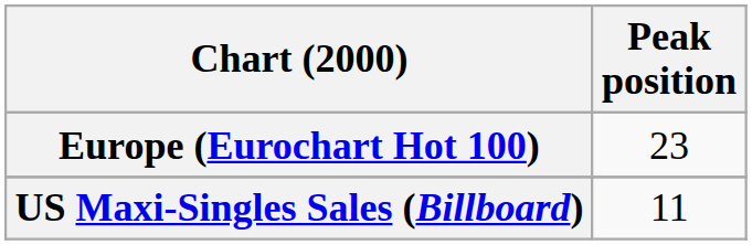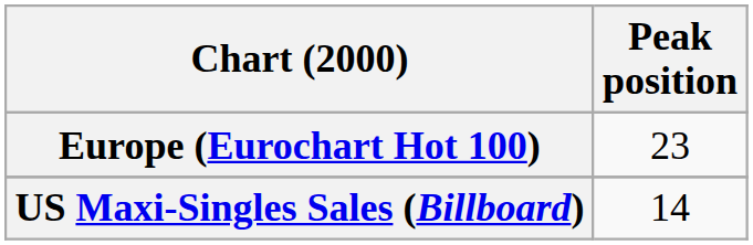 <table class="wikitable sortable plainrowheaders" style="text-align:center">
 <tr>
 <th>Chart (2000)</th>
 <th>Peak<br>position</th>
 </tr>
 <tr>
 </tr>
 <tr>
 <th scope="row">Europe (<a href='#'>Eurochart Hot 100</a>)</th>
 <td>23</td>
 </tr>
 <tr>
 </tr>
 <tr>
 </tr>
 <tr>
 </tr>
 <tr>
 </tr>
 <tr>
 </tr>
 <tr>
 </tr>
 <tr>
 </tr>
 <tr>
 <th scope="row">US <a href='#'>Maxi-Singles Sales</a> (<em><a href='#'>Billboard</a></em>)</th>
-<td>11</td>
+<td>14</td>
 </tr>
 </table>
